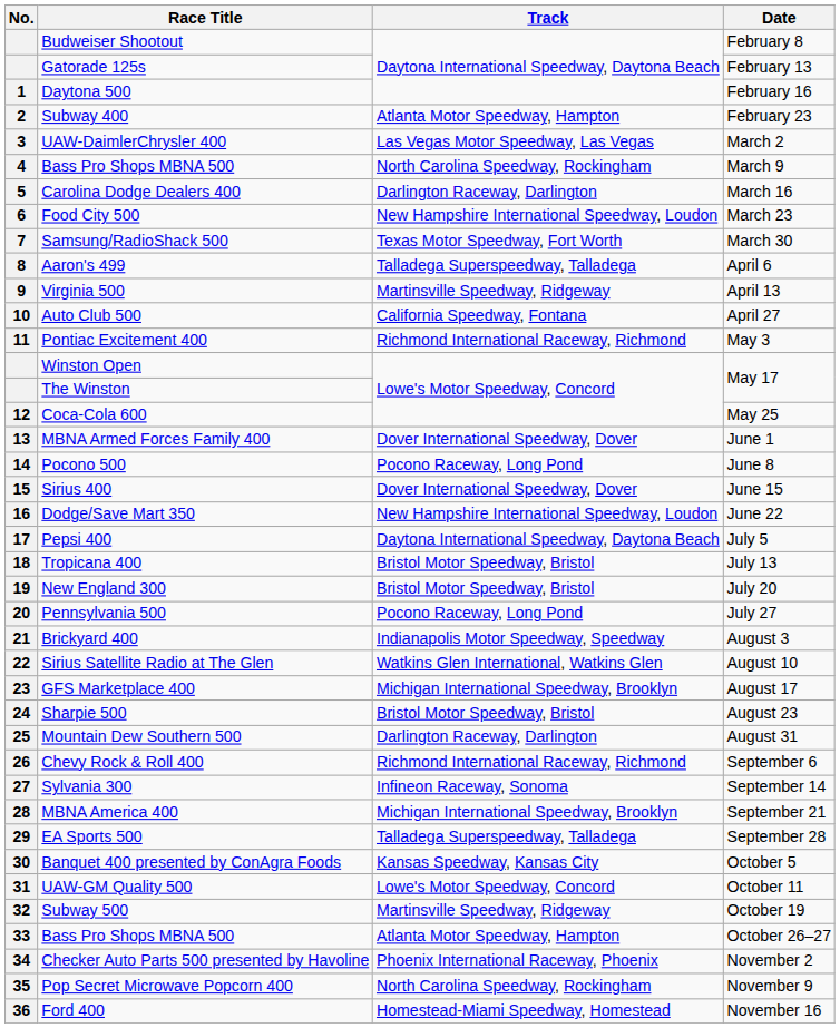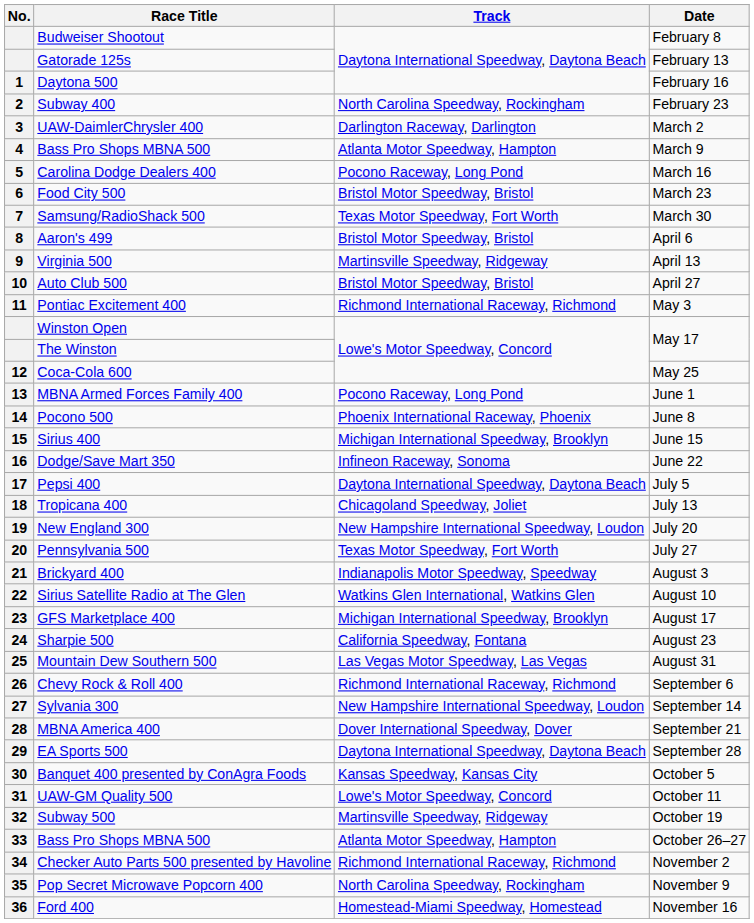 <table class="wikitable sortable" style="font-size:85%;">
 <tr>
 <th>No.</th>
 <th>Race Title</th>
 <th><a href='#'>Track</a></th>
 <th>Date</th>
 </tr>
 <tr>
 <th></th>
 <td><a href='#'>Budweiser Shootout</a></td>
 <td rowspan=3><a href='#'>Daytona International Speedway</a>, <a href='#'>Daytona Beach</a></td>
 <td>February 8</td>
 </tr>
 <tr>
 <th></th>
 <td><a href='#'>Gatorade 125s</a></td>
 <td>February 13</td>
 </tr>
 <tr>
 <th>1</th>
 <td><a href='#'>Daytona 500</a></td>
 <td>February 16</td>
 </tr>
 <tr>
 <th>2</th>
 <td><a href='#'>Subway 400</a></td>
-<td><a href='#'>Atlanta Motor Speedway</a>, <a href='#'>Hampton</a></td>
+<td><a href='#'>North Carolina Speedway</a>, <a href='#'>Rockingham</a></td>
 <td>February 23</td>
 </tr>
 <tr>
 <th>3</th>
 <td><a href='#'>UAW-DaimlerChrysler 400</a></td>
-<td><a href='#'>Las Vegas Motor Speedway</a>, <a href='#'>Las Vegas</a></td>
+<td><a href='#'>Darlington Raceway</a>, <a href='#'>Darlington</a></td>
 <td>March 2</td>
 </tr>
 <tr>
 <th>4</th>
 <td><a href='#'>Bass Pro Shops MBNA 500</a></td>
-<td><a href='#'>North Carolina Speedway</a>, <a href='#'>Rockingham</a></td>
+<td><a href='#'>Atlanta Motor Speedway</a>, <a href='#'>Hampton</a></td>
 <td>March 9</td>
 </tr>
 <tr>
 <th>5</th>
 <td><a href='#'>Carolina Dodge Dealers 400</a></td>
-<td><a href='#'>Darlington Raceway</a>, <a href='#'>Darlington</a></td>
+<td><a href='#'>Pocono Raceway</a>, <a href='#'>Long Pond</a></td>
 <td>March 16</td>
 </tr>
 <tr>
 <th>6</th>
 <td><a href='#'>Food City 500</a></td>
-<td><a href='#'>New Hampshire International Speedway</a>, <a href='#'>Loudon</a></td>
+<td><a href='#'>Bristol Motor Speedway</a>, <a href='#'>Bristol</a></td>
 <td>March 23</td>
 </tr>
 <tr>
 <th>7</th>
 <td><a href='#'>Samsung/RadioShack 500</a></td>
 <td><a href='#'>Texas Motor Speedway</a>, <a href='#'>Fort Worth</a></td>
 <td>March 30</td>
 </tr>
 <tr>
 <th>8</th>
 <td><a href='#'>Aaron's 499</a></td>
-<td><a href='#'>Talladega Superspeedway</a>, <a href='#'>Talladega</a></td>
+<td><a href='#'>Bristol Motor Speedway</a>, <a href='#'>Bristol</a></td>
 <td>April 6</td>
 </tr>
 <tr>
 <th>9</th>
 <td><a href='#'>Virginia 500</a></td>
 <td><a href='#'>Martinsville Speedway</a>, <a href='#'>Ridgeway</a></td>
 <td>April 13</td>
 </tr>
 <tr>
 <th>10</th>
 <td><a href='#'>Auto Club 500</a></td>
-<td><a href='#'>California Speedway</a>, <a href='#'>Fontana</a></td>
+<td><a href='#'>Bristol Motor Speedway</a>, <a href='#'>Bristol</a></td>
 <td>April 27</td>
 </tr>
 <tr>
 <th>11</th>
 <td><a href='#'>Pontiac Excitement 400</a></td>
 <td><a href='#'>Richmond International Raceway</a>, <a href='#'>Richmond</a></td>
 <td>May 3</td>
 </tr>
 <tr>
 <th></th>
 <td><a href='#'>Winston Open</a></td>
 <td rowspan=3><a href='#'>Lowe's Motor Speedway</a>, <a href='#'>Concord</a></td>
 <td rowspan=2>May 17</td>
 </tr>
 <tr>
 <th></th>
 <td><a href='#'>The Winston</a></td>
 </tr>
 <tr>
 <th>12</th>
 <td><a href='#'>Coca-Cola 600</a></td>
 <td>May 25</td>
 </tr>
 <tr>
 <th>13</th>
 <td><a href='#'>MBNA Armed Forces Family 400</a></td>
-<td><a href='#'>Dover International Speedway</a>, <a href='#'>Dover</a></td>
+<td><a href='#'>Pocono Raceway</a>, <a href='#'>Long Pond</a></td>
 <td>June 1</td>
 </tr>
 <tr>
 <th>14</th>
 <td><a href='#'>Pocono 500</a></td>
-<td><a href='#'>Pocono Raceway</a>, <a href='#'>Long Pond</a></td>
+<td><a href='#'>Phoenix International Raceway</a>, <a href='#'>Phoenix</a></td>
 <td>June 8</td>
 </tr>
 <tr>
 <th>15</th>
 <td><a href='#'>Sirius 400</a></td>
-<td><a href='#'>Dover International Speedway</a>, <a href='#'>Dover</a></td>
+<td><a href='#'>Michigan International Speedway</a>, <a href='#'>Brooklyn</a></td>
 <td>June 15</td>
 </tr>
 <tr>
 <th>16</th>
 <td><a href='#'>Dodge/Save Mart 350</a></td>
-<td><a href='#'>New Hampshire International Speedway</a>, <a href='#'>Loudon</a></td>
+<td><a href='#'>Infineon Raceway</a>, <a href='#'>Sonoma</a></td>
 <td>June 22</td>
 </tr>
 <tr>
 <th>17</th>
 <td><a href='#'>Pepsi 400</a></td>
 <td><a href='#'>Daytona International Speedway</a>, <a href='#'>Daytona Beach</a></td>
 <td>July 5</td>
 </tr>
 <tr>
 <th>18</th>
 <td><a href='#'>Tropicana 400</a></td>
-<td><a href='#'>Bristol Motor Speedway</a>, <a href='#'>Bristol</a></td>
+<td><a href='#'>Chicagoland Speedway</a>, <a href='#'>Joliet</a></td>
 <td>July 13</td>
 </tr>
 <tr>
 <th>19</th>
 <td><a href='#'>New England 300</a></td>
-<td><a href='#'>Bristol Motor Speedway</a>, <a href='#'>Bristol</a></td>
+<td><a href='#'>New Hampshire International Speedway</a>, <a href='#'>Loudon</a></td>
 <td>July 20</td>
 </tr>
 <tr>
 <th>20</th>
 <td><a href='#'>Pennsylvania 500</a></td>
-<td><a href='#'>Pocono Raceway</a>, <a href='#'>Long Pond</a></td>
+<td><a href='#'>Texas Motor Speedway</a>, <a href='#'>Fort Worth</a></td>
 <td>July 27</td>
 </tr>
 <tr>
 <th>21</th>
 <td><a href='#'>Brickyard 400</a></td>
 <td><a href='#'>Indianapolis Motor Speedway</a>, <a href='#'>Speedway</a></td>
 <td>August 3</td>
 </tr>
 <tr>
 <th>22</th>
 <td><a href='#'>Sirius Satellite Radio at The Glen</a></td>
 <td><a href='#'>Watkins Glen International</a>, <a href='#'>Watkins Glen</a></td>
 <td>August 10</td>
 </tr>
 <tr>
 <th>23</th>
 <td><a href='#'>GFS Marketplace 400</a></td>
 <td><a href='#'>Michigan International Speedway</a>, <a href='#'>Brooklyn</a></td>
 <td>August 17</td>
 </tr>
 <tr>
 <th>24</th>
 <td><a href='#'>Sharpie 500</a></td>
-<td><a href='#'>Bristol Motor Speedway</a>, <a href='#'>Bristol</a></td>
+<td><a href='#'>California Speedway</a>, <a href='#'>Fontana</a></td>
 <td>August 23</td>
 </tr>
 <tr>
 <th>25</th>
 <td><a href='#'>Mountain Dew Southern 500</a></td>
-<td><a href='#'>Darlington Raceway</a>, <a href='#'>Darlington</a></td>
+<td><a href='#'>Las Vegas Motor Speedway</a>, <a href='#'>Las Vegas</a></td>
 <td>August 31</td>
 </tr>
 <tr>
 <th>26</th>
 <td><a href='#'>Chevy Rock & Roll 400</a></td>
 <td><a href='#'>Richmond International Raceway</a>, <a href='#'>Richmond</a></td>
 <td>September 6</td>
 </tr>
 <tr>
 <th>27</th>
 <td><a href='#'>Sylvania 300</a></td>
-<td><a href='#'>Infineon Raceway</a>, <a href='#'>Sonoma</a></td>
+<td><a href='#'>New Hampshire International Speedway</a>, <a href='#'>Loudon</a></td>
 <td>September 14</td>
 </tr>
 <tr>
 <th>28</th>
 <td><a href='#'>MBNA America 400</a></td>
-<td><a href='#'>Michigan International Speedway</a>, <a href='#'>Brooklyn</a></td>
+<td><a href='#'>Dover International Speedway</a>, <a href='#'>Dover</a></td>
 <td>September 21</td>
 </tr>
 <tr>
 <th>29</th>
 <td><a href='#'>EA Sports 500</a></td>
-<td><a href='#'>Talladega Superspeedway</a>, <a href='#'>Talladega</a></td>
+<td><a href='#'>Daytona International Speedway</a>, <a href='#'>Daytona Beach</a></td>
 <td>September 28</td>
 </tr>
 <tr>
 <th>30</th>
 <td><a href='#'>Banquet 400 presented by ConAgra Foods</a></td>
 <td><a href='#'>Kansas Speedway</a>, <a href='#'>Kansas City</a></td>
 <td>October 5</td>
 </tr>
 <tr>
 <th>31</th>
 <td><a href='#'>UAW-GM Quality 500</a></td>
 <td><a href='#'>Lowe's Motor Speedway</a>, <a href='#'>Concord</a></td>
 <td>October 11</td>
 </tr>
 <tr>
 <th>32</th>
 <td><a href='#'>Subway 500</a></td>
 <td><a href='#'>Martinsville Speedway</a>, <a href='#'>Ridgeway</a></td>
 <td>October 19</td>
 </tr>
 <tr>
 <th>33</th>
 <td><a href='#'>Bass Pro Shops MBNA 500</a></td>
 <td><a href='#'>Atlanta Motor Speedway</a>, <a href='#'>Hampton</a></td>
 <td>October 26–27</td>
 </tr>
 <tr>
 <th>34</th>
 <td><a href='#'>Checker Auto Parts 500 presented by Havoline</a></td>
-<td><a href='#'>Phoenix International Raceway</a>, <a href='#'>Phoenix</a></td>
+<td><a href='#'>Richmond International Raceway</a>, <a href='#'>Richmond</a></td>
 <td>November 2</td>
 </tr>
 <tr>
 <th>35</th>
 <td><a href='#'>Pop Secret Microwave Popcorn 400</a></td>
 <td><a href='#'>North Carolina Speedway</a>, <a href='#'>Rockingham</a></td>
 <td>November 9</td>
 </tr>
 <tr>
 <th>36</th>
 <td><a href='#'>Ford 400</a></td>
 <td><a href='#'>Homestead-Miami Speedway</a>, <a href='#'>Homestead</a></td>
 <td>November 16</td>
 </tr>
 </table>
